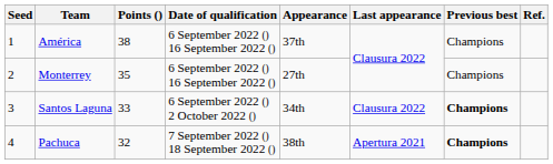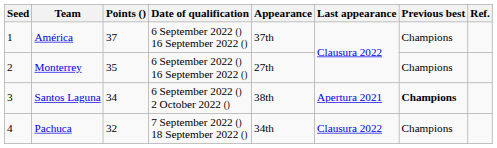 <table class="wikitable sortable">
 <tr>
 <th>Seed</th>
 <th>Team</th>
 <th>Points ()</th>
 <th>Date of qualification</th>
 <th>Appearance</th>
 <th>Last appearance</th>
 <th>Previous best</th>
 <th>Ref.</th>
 </tr>
 <tr>
 <td>1</td>
 <td><a href='#'>América</a></td>
-<td>38</td>
+<td>37</td>
 <td>6 September 2022 <small>()</small><br>16 September 2022 <small>()</small></td>
 <td>37th</td>
 <td rowspan="2"><a href='#'>Clausura 2022</a></td>
 <td>Champions<br></td>
 <td></td>
 </tr>
 <tr>
 <td>2</td>
 <td><a href='#'>Monterrey</a></td>
 <td>35</td>
 <td>6 September 2022 <small>()</small><br>16 September 2022 <small>()</small></td>
 <td>27th</td>
 <td>Champions<br></td>
 <td></td>
 </tr>
 <tr>
 <td>3</td>
 <td><a href='#'>Santos Laguna</a></td>
-<td>33</td>
+<td>34</td>
 <td>6 September 2022 <small>()</small><br>2 October 2022 <small>()</small></td>
-<td>34th</td>
-<td rowspan="1"><a href='#'>Clausura 2022</a></td>
+<td>38th</td>
+<td rowspan="1"><a href='#'>Apertura 2021</a></td>
 <td><strong>Champions<br></strong></td>
 <td></td>
 </tr>
 <tr>
 <td>4</td>
 <td><a href='#'>Pachuca</a></td>
 <td>32</td>
 <td>7 September 2022 <small>()</small><br>18 September 2022 <small>()</small></td>
-<td>38th</td>
-<td rowspan="1"><a href='#'>Apertura 2021</a></td>
-<td><strong>Champions<br></strong></td>
+<td>34th</td>
+<td rowspan="1"><a href='#'>Clausura 2022</a></td>
+<td>Champions<br></td>
 <td></td>
 </tr>
 </table>
